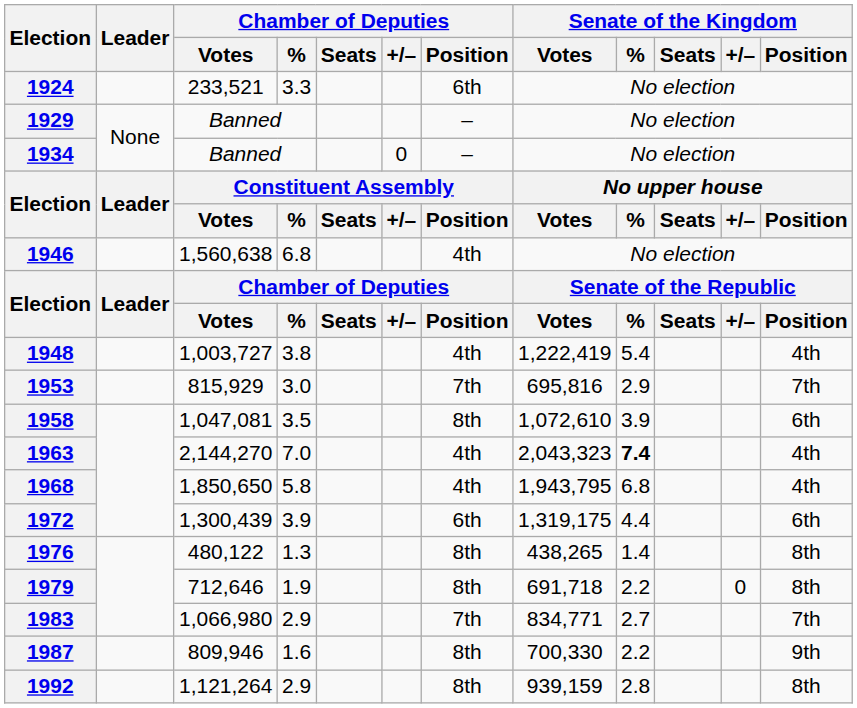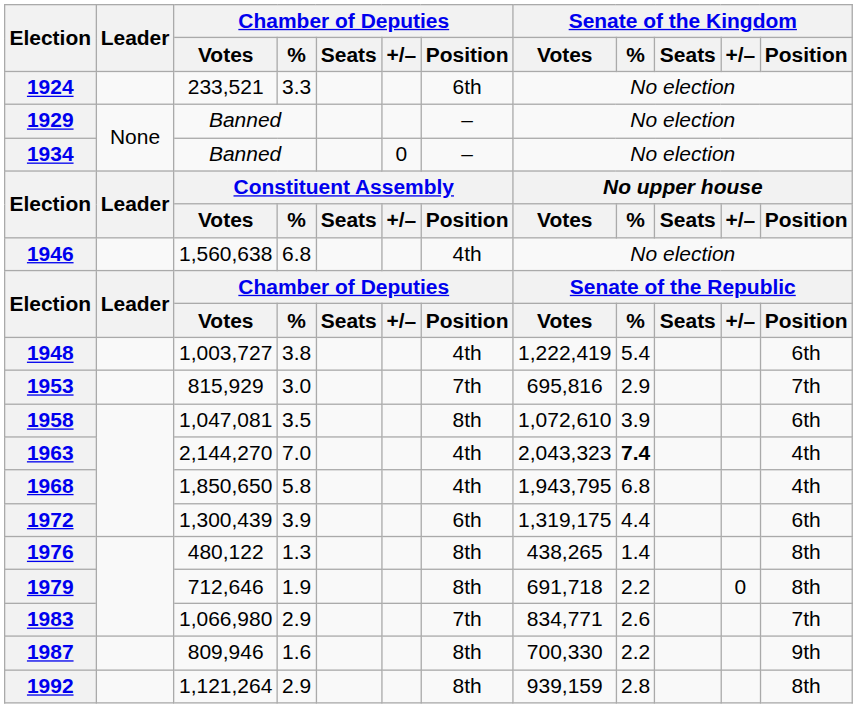 <table class="wikitable" style="text-align:center">
 <tr>
 <th rowspan="2">Election</th>
 <th rowspan="2">Leader</th>
 <th colspan="5"><a href='#'>Chamber of Deputies</a></th>
 <th colspan="5"><a href='#'>Senate of the Kingdom</a></th>
 </tr>
 <tr>
 <th>Votes</th>
 <th>%</th>
 <th>Seats</th>
 <th>+/–</th>
 <th>Position</th>
 <th>Votes</th>
 <th>%</th>
 <th>Seats</th>
 <th>+/–</th>
 <th>Position</th>
 </tr>
 <tr>
 <th><a href='#'>1924</a></th>
 <td></td>
 <td>233,521</td>
 <td>3.3</td>
 <td></td>
 <td></td>
 <td> 6th</td>
 <td colspan=5><em>No election</em></td>
 </tr>
 <tr>
 <th><a href='#'>1929</a></th>
 <td rowspan=2>None</td>
 <td colspan=2><em>Banned</em></td>
 <td></td>
 <td></td>
 <td>–</td>
 <td colspan=5><em>No election</em></td>
 </tr>
 <tr>
 <th><a href='#'>1934</a></th>
 <td colspan=2><em>Banned</em></td>
 <td></td>
 <td> 0</td>
 <td>–</td>
 <td colspan=5><em>No election</em></td>
 </tr>
 <tr>
 <th rowspan="2">Election</th>
 <th rowspan="2">Leader</th>
 <th colspan="5"><a href='#'>Constituent Assembly</a></th>
 <th colspan="5"><em>No upper house</em></th>
 </tr>
 <tr>
 <th>Votes</th>
 <th>%</th>
 <th>Seats</th>
 <th>+/–</th>
 <th>Position</th>
 <th>Votes</th>
 <th>%</th>
 <th>Seats</th>
 <th>+/–</th>
 <th>Position</th>
 </tr>
 <tr>
 <th><a href='#'>1946</a></th>
 <td></td>
 <td>1,560,638</td>
 <td>6.8</td>
 <td></td>
 <td></td>
 <td> 4th</td>
 <td colspan=5><em>No election</em></td>
 </tr>
 <tr>
 <th rowspan="2">Election</th>
 <th rowspan="2">Leader</th>
 <th colspan="5"><a href='#'>Chamber of Deputies</a></th>
 <th colspan="5"><a href='#'>Senate of the Republic</a></th>
 </tr>
 <tr>
 <th>Votes</th>
 <th>%</th>
 <th>Seats</th>
 <th>+/–</th>
 <th>Position</th>
 <th>Votes</th>
 <th>%</th>
 <th>Seats</th>
 <th>+/–</th>
 <th>Position</th>
 </tr>
 <tr>
 <th><a href='#'>1948</a></th>
 <td></td>
 <td>1,003,727</td>
 <td>3.8</td>
 <td></td>
 <td></td>
 <td> 4th</td>
 <td>1,222,419</td>
 <td>5.4</td>
 <td></td>
 <td></td>
-<td> 4th</td>
+<td> 6th</td>
 </tr>
 <tr>
 <th><a href='#'>1953</a></th>
 <td></td>
 <td>815,929</td>
 <td>3.0</td>
 <td></td>
 <td></td>
 <td> 7th</td>
 <td>695,816</td>
 <td>2.9</td>
 <td></td>
 <td></td>
 <td> 7th</td>
 </tr>
 <tr>
 <th><a href='#'>1958</a></th>
 <td rowspan=4></td>
 <td>1,047,081</td>
 <td>3.5</td>
 <td></td>
 <td></td>
 <td> 8th</td>
 <td>1,072,610</td>
 <td>3.9</td>
 <td></td>
 <td></td>
 <td> 6th</td>
 </tr>
 <tr>
 <th><a href='#'>1963</a></th>
 <td>2,144,270</td>
 <td>7.0</td>
 <td></td>
 <td></td>
 <td> 4th</td>
 <td>2,043,323</td>
 <td><strong>7.4</strong></td>
 <td></td>
 <td></td>
 <td> 4th</td>
 </tr>
 <tr>
 <th><a href='#'>1968</a></th>
 <td>1,850,650</td>
 <td>5.8</td>
 <td></td>
 <td></td>
 <td> 4th</td>
 <td>1,943,795</td>
 <td>6.8</td>
 <td></td>
 <td></td>
 <td> 4th</td>
 </tr>
 <tr>
 <th><a href='#'>1972</a></th>
 <td>1,300,439</td>
 <td>3.9</td>
 <td></td>
 <td></td>
 <td> 6th</td>
 <td>1,319,175</td>
 <td>4.4</td>
 <td></td>
 <td></td>
 <td> 6th</td>
 </tr>
 <tr>
 <th><a href='#'>1976</a></th>
 <td rowspan=3></td>
 <td>480,122</td>
 <td>1.3</td>
 <td></td>
 <td></td>
 <td> 8th</td>
 <td>438,265</td>
 <td>1.4</td>
 <td></td>
 <td></td>
 <td> 8th</td>
 </tr>
 <tr>
 <th><a href='#'>1979</a></th>
 <td>712,646</td>
 <td>1.9</td>
 <td></td>
 <td></td>
 <td> 8th</td>
 <td>691,718</td>
 <td>2.2</td>
 <td></td>
 <td> 0</td>
 <td> 8th</td>
 </tr>
 <tr>
 <th><a href='#'>1983</a></th>
 <td>1,066,980</td>
 <td>2.9</td>
 <td></td>
 <td></td>
 <td> 7th</td>
 <td>834,771</td>
-<td>2.7</td>
+<td>2.6</td>
 <td></td>
 <td></td>
 <td> 7th</td>
 </tr>
 <tr>
 <th><a href='#'>1987</a></th>
 <td></td>
 <td>809,946</td>
 <td>1.6</td>
 <td></td>
 <td></td>
 <td> 8th</td>
 <td>700,330</td>
 <td>2.2</td>
 <td></td>
 <td></td>
 <td> 9th</td>
 </tr>
 <tr>
 <th><a href='#'>1992</a></th>
 <td></td>
 <td>1,121,264</td>
 <td>2.9</td>
 <td></td>
 <td></td>
 <td> 8th</td>
 <td>939,159</td>
 <td>2.8</td>
 <td></td>
 <td></td>
 <td> 8th</td>
 </tr>
 </table>
